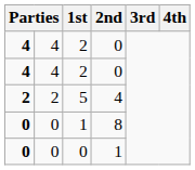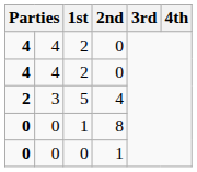 <table class="wikitable" style="text-align:right;">
 <tr>
 <th colspan=2 style="text-align:left;">Parties</th>
 <th>1st</th>
 <th>2nd</th>
 <th>3rd</th>
 <th>4th</th>
 </tr>
 <tr>
 <td><strong>4</strong></td>
 <td>4</td>
 <td>2</td>
 <td>0</td>
 </tr>
 <tr>
 <td><strong>4</strong></td>
 <td>4</td>
 <td>2</td>
 <td>0</td>
 </tr>
 <tr>
 <td><strong>2</strong></td>
-<td>2</td>
+<td>3</td>
 <td>5</td>
 <td>4</td>
 </tr>
 <tr>
 <td><strong>0</strong></td>
 <td>0</td>
 <td>1</td>
 <td>8</td>
 </tr>
 <tr>
 <td><strong>0</strong></td>
 <td>0</td>
 <td>0</td>
 <td>1</td>
 </tr>
 </table>
